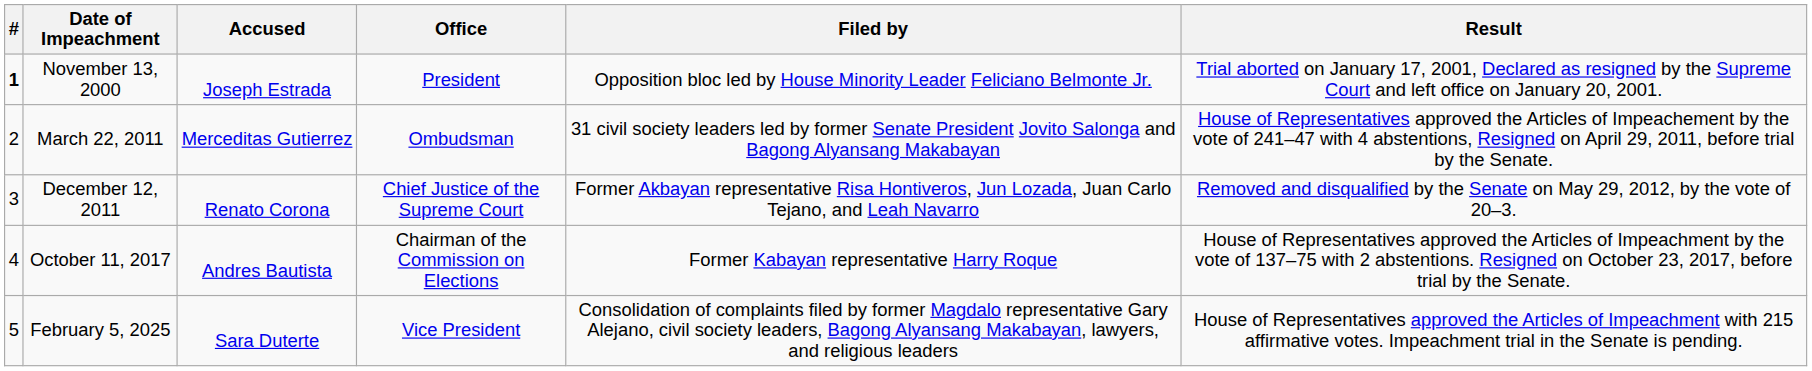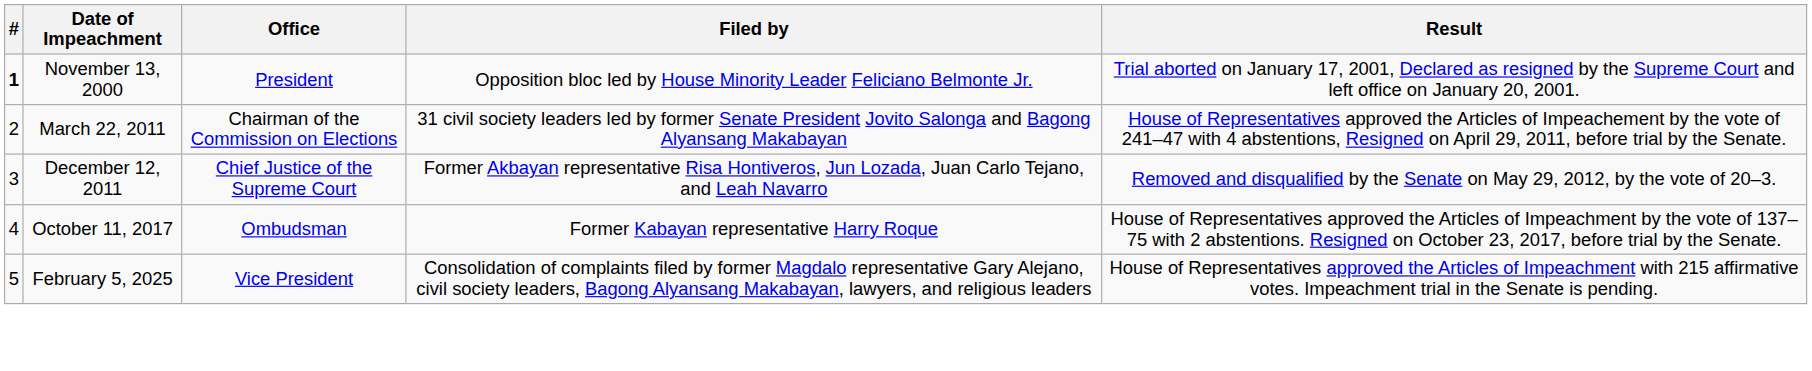 <table class="wikitable" style="text-align:center;">
 <tr>
 <th>#</th>
 <th>Date of Impeachment</th>
-<th>Accused</th>
 <th>Office</th>
 <th>Filed by</th>
 <th>Result</th>
 </tr>
 <tr>
 <td><strong>1</strong></td>
 <td>November 13, 2000</td>
-<td nowrap="nowrap"><br><a href='#'>Joseph Estrada</a></td>
 <td><a href='#'>President</a></td>
 <td>Opposition bloc led by <a href='#'>House Minority Leader</a> <a href='#'>Feliciano Belmonte Jr.</a></td>
 <td><a href='#'>Trial aborted</a> on January 17, 2001, <a href='#'>Declared as resigned</a> by the <a href='#'>Supreme Court</a> and left office on January 20, 2001.</td>
 </tr>
 <tr>
 <td>2</td>
 <td>March 22, 2011</td>
-<td nowrap="nowrap"><a href='#'>Merceditas Gutierrez</a></td>
-<td><a href='#'>Ombudsman</a></td>
+<td>Chairman of the <a href='#'>Commission on Elections</a></td>
 <td>31 civil society leaders led by former <a href='#'>Senate President</a> <a href='#'>Jovito Salonga</a> and <a href='#'>Bagong Alyansang Makabayan</a></td>
 <td><a href='#'>House of Representatives</a> approved the Articles of Impeachement by the vote of 241–47 with 4 abstentions, <a href='#'>Resigned</a> on April 29, 2011, before trial by the Senate.</td>
 </tr>
 <tr>
 <td>3</td>
 <td>December 12, 2011</td>
-<td nowrap="nowrap"><br><a href='#'>Renato Corona</a></td>
 <td><a href='#'>Chief Justice of the Supreme Court</a></td>
 <td>Former <a href='#'>Akbayan</a> representative <a href='#'>Risa Hontiveros</a>, <a href='#'>Jun Lozada</a>, Juan Carlo Tejano, and <a href='#'>Leah Navarro</a></td>
 <td><a href='#'>Removed and disqualified</a> by the <a href='#'>Senate</a> on May 29, 2012, by the vote of 20–3.</td>
 </tr>
 <tr>
 <td>4</td>
 <td>October 11, 2017</td>
-<td nowrap="nowrap"><br> <a href='#'>Andres Bautista</a></td>
-<td>Chairman of the <a href='#'>Commission on Elections</a></td>
+<td><a href='#'>Ombudsman</a></td>
 <td>Former <a href='#'>Kabayan</a> representative <a href='#'>Harry Roque</a></td>
 <td>House of Representatives approved the Articles of Impeachment by the vote of 137–75 with 2 abstentions. <a href='#'>Resigned</a> on October 23, 2017, before trial by the Senate.</td>
 </tr>
 <tr>
 <td>5</td>
 <td>February 5, 2025</td>
-<td nowrap="nowrap"><br> <a href='#'>Sara Duterte</a></td>
 <td><a href='#'>Vice President</a></td>
 <td>Consolidation of complaints filed by former <a href='#'>Magdalo</a> representative Gary Alejano, civil society leaders, <a href='#'>Bagong Alyansang Makabayan</a>, lawyers, and religious leaders</td>
 <td>House of Representatives <a href='#'>approved the Articles of Impeachment</a> with 215 affirmative votes. Impeachment trial in the Senate is pending.</td>
 </tr>
 </table>
